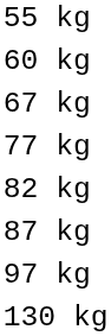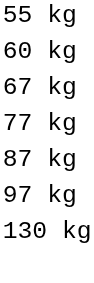 <table>
 <tr>
 <td rowspan=2>55 kg</td>
 <td rowspan=2></td>
 <td rowspan=2></td>
 <td></td>
 </tr>
 <tr>
 <td></td>
 </tr>
 <tr>
 <td rowspan=2>60 kg</td>
 <td rowspan=2></td>
 <td rowspan=2></td>
 <td></td>
 </tr>
 <tr>
 <td></td>
 </tr>
 <tr>
 <td rowspan=2>67 kg</td>
 <td rowspan=2></td>
 <td rowspan=2></td>
 <td></td>
 </tr>
 <tr>
 <td></td>
 </tr>
 <tr>
 <td rowspan=2>77 kg</td>
 <td rowspan=2></td>
 <td rowspan=2></td>
 <td></td>
 </tr>
 <tr>
 <td></td>
 </tr>
 <tr>
-<td>82 kg</td>
-<td></td>
-<td></td>
-<td></td>
-</tr>
-<tr>
 <td rowspan=2>87 kg</td>
 <td rowspan=2></td>
 <td rowspan=2></td>
 <td></td>
 </tr>
 <tr>
 <td></td>
 </tr>
 <tr>
 <td rowspan=2>97 kg</td>
 <td rowspan=2></td>
 <td rowspan=2></td>
 <td></td>
 </tr>
 <tr>
 <td></td>
 </tr>
 <tr>
 <td rowspan=2>130 kg</td>
 <td rowspan=2></td>
 <td rowspan=2></td>
 <td></td>
 </tr>
 <tr>
 <td></td>
 </tr>
 </table>
